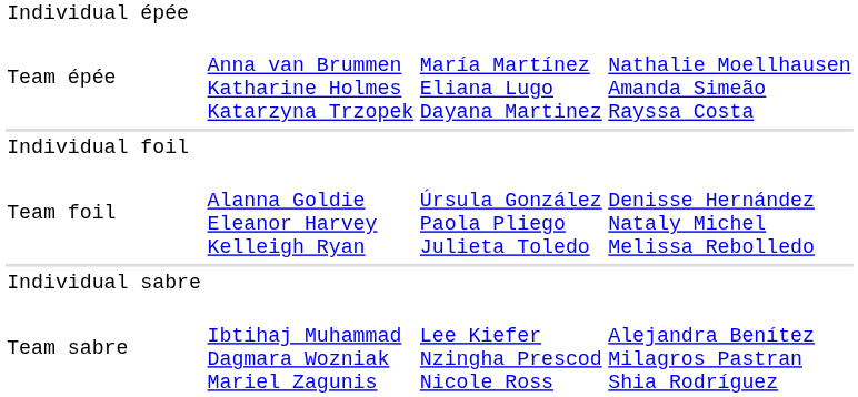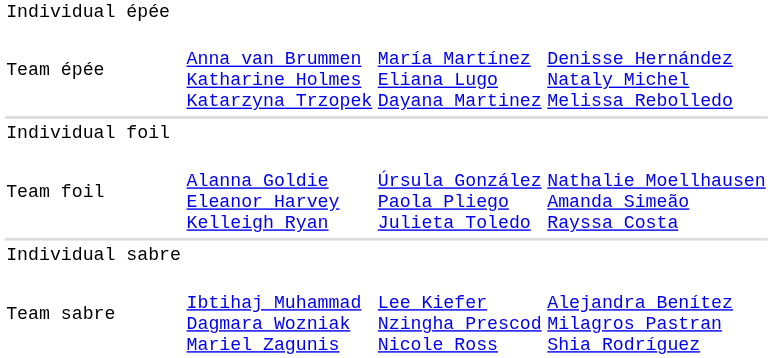 <table>
 <tr>
 <td rowspan=2>Individual épée <br></td>
 <td rowspan=2></td>
 <td rowspan=2></td>
 <td></td>
 </tr>
 <tr>
 <td></td>
 </tr>
 <tr>
 <td>Team épée <br></td>
 <td><br><a href='#'>Anna van Brummen</a><br><a href='#'>Katharine Holmes</a><br><a href='#'>Katarzyna Trzopek</a></td>
 <td><br><a href='#'>María Martínez</a><br><a href='#'>Eliana Lugo</a><br><a href='#'>Dayana Martinez</a></td>
-<td><br><a href='#'>Nathalie Moellhausen</a><br><a href='#'>Amanda Simeão</a><br><a href='#'>Rayssa Costa</a></td>
+<td><br><a href='#'>Denisse Hernández</a><br><a href='#'>Nataly Michel</a><br><a href='#'>Melissa Rebolledo</a></td>
 </tr>
 <tr bgcolor=#DDDDDD>
 <td colspan=7></td>
 </tr>
 <tr>
 <td rowspan=2>Individual foil <br></td>
 <td rowspan=2></td>
 <td rowspan=2></td>
 <td></td>
 </tr>
 <tr>
 <td></td>
 </tr>
 <tr>
 <td>Team foil <br></td>
 <td><br><a href='#'>Alanna Goldie</a><br><a href='#'>Eleanor Harvey</a><br><a href='#'>Kelleigh Ryan</a></td>
 <td><br><a href='#'>Úrsula González</a><br><a href='#'>Paola Pliego</a><br><a href='#'>Julieta Toledo</a></td>
-<td><br><a href='#'>Denisse Hernández</a><br><a href='#'>Nataly Michel</a><br><a href='#'>Melissa Rebolledo</a></td>
+<td><br><a href='#'>Nathalie Moellhausen</a><br><a href='#'>Amanda Simeão</a><br><a href='#'>Rayssa Costa</a></td>
 </tr>
 <tr bgcolor=#DDDDDD>
 <td colspan=7></td>
 </tr>
 <tr>
 <td rowspan=2>Individual sabre <br></td>
 <td rowspan=2></td>
 <td rowspan=2></td>
 <td></td>
 </tr>
 <tr>
 <td></td>
 </tr>
 <tr>
 <td>Team sabre <br></td>
 <td><br><a href='#'>Ibtihaj Muhammad</a><br><a href='#'>Dagmara Wozniak</a><br><a href='#'>Mariel Zagunis</a></td>
 <td><br><a href='#'>Lee Kiefer</a><br><a href='#'>Nzingha Prescod</a><br><a href='#'>Nicole Ross</a></td>
 <td><br><a href='#'>Alejandra Benítez</a><br><a href='#'>Milagros Pastran</a><br><a href='#'>Shia Rodríguez</a></td>
 </tr>
 </table>
